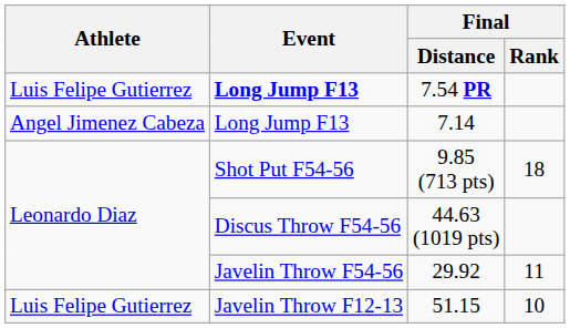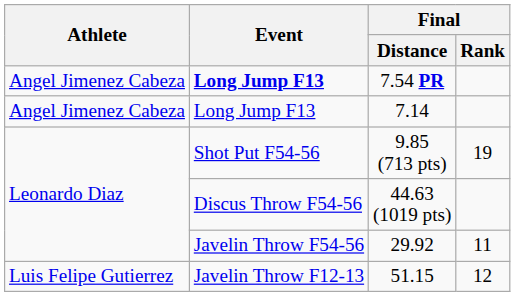 <table class="wikitable">
 <tr>
 <th rowspan="2">Athlete</th>
 <th rowspan="2">Event</th>
 <th colspan="2">Final</th>
 </tr>
 <tr>
 <th>Distance</th>
 <th>Rank</th>
 </tr>
 <tr align=center>
-<td align=left><a href='#'>Luis Felipe Gutierrez</a></td>
+<td align=left><a href='#'>Angel Jimenez Cabeza</a></td>
 <td align=left><strong><a href='#'>Long Jump F13</a></strong></td>
 <td>7.54 <strong><a href='#'>PR</a></strong></td>
 <td></td>
 </tr>
 <tr align=center>
 <td align=left><a href='#'>Angel Jimenez Cabeza</a></td>
 <td align=left><a href='#'>Long Jump F13</a></td>
 <td>7.14</td>
 <td></td>
 </tr>
 <tr align=center>
 <td align=left rowspan=3><a href='#'>Leonardo Diaz</a></td>
 <td align=left><a href='#'>Shot Put F54-56</a></td>
 <td>9.85<br>(713 pts)</td>
-<td>18</td>
+<td>19</td>
 </tr>
 <tr align=center>
 <td align=left><a href='#'>Discus Throw F54-56</a></td>
 <td>44.63<br>(1019 pts)</td>
 <td></td>
 </tr>
 <tr align=center>
 <td align=left><a href='#'>Javelin Throw F54-56</a></td>
 <td>29.92</td>
 <td>11</td>
 </tr>
 <tr align=center>
 <td align=left><a href='#'>Luis Felipe Gutierrez</a></td>
 <td align=left><a href='#'>Javelin Throw F12-13</a></td>
 <td>51.15</td>
-<td>10</td>
+<td>12</td>
 </tr>
 </table>
